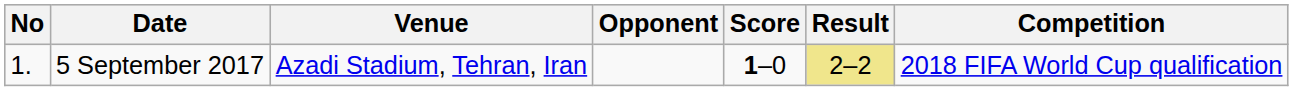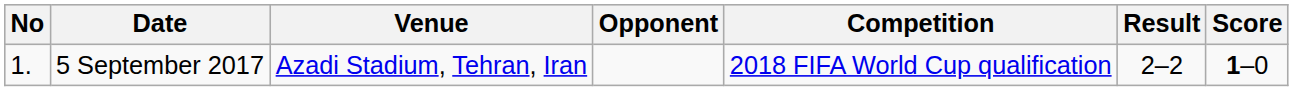 <table class="wikitable" style="font-size:100%;">
 <tr>
 <th>No</th>
 <th>Date</th>
 <th>Venue</th>
 <th>Opponent</th>
+<th>Competition</th>
+<th>Result</th>
 <th>Score</th>
-<th>Result</th>
-<th>Competition</th>
 </tr>
 <tr>
 <td>1.</td>
 <td>5 September 2017</td>
 <td><a href='#'>Azadi Stadium</a>, <a href='#'>Tehran</a>, <a href='#'>Iran</a></td>
 <td></td>
+<td><a href='#'>2018 FIFA World Cup qualification</a></td>
+<td align=center>2–2</td>
 <td align=center><strong>1</strong>–0</td>
-<td align=center style="background: khaki;">2–2</td>
-<td><a href='#'>2018 FIFA World Cup qualification</a></td>
 </tr>
 </table>
